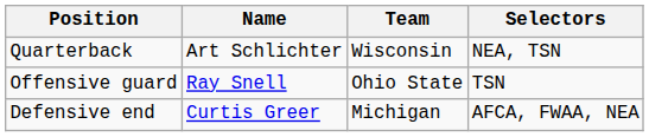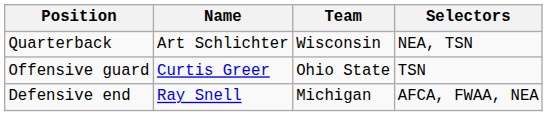 <table class="wikitable" style="font-size: 90%">
 <tr>
 <th>Position</th>
 <th>Name</th>
 <th>Team</th>
 <th>Selectors</th>
 </tr>
 <tr>
 <td>Quarterback</td>
 <td>Art Schlichter</td>
 <td>Wisconsin</td>
 <td>NEA, TSN</td>
 </tr>
 <tr>
 <td>Offensive guard</td>
-<td><a href='#'>Ray Snell</a></td>
+<td><a href='#'>Curtis Greer</a></td>
 <td>Ohio State</td>
 <td>TSN</td>
 </tr>
 <tr>
 <td>Defensive end</td>
-<td><a href='#'>Curtis Greer</a></td>
+<td><a href='#'>Ray Snell</a></td>
 <td>Michigan</td>
 <td>AFCA, FWAA, NEA</td>
 </tr>
 </table>
